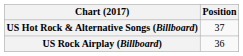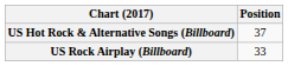 <table class="wikitable sortable plainrowheaders" style="text-align:center">
 <tr>
 <th scope="col">Chart (2017)</th>
 <th scope="col">Position</th>
 </tr>
 <tr>
 <th scope="row">US Hot Rock & Alternative Songs (<em>Billboard</em>)</th>
 <td>37</td>
 </tr>
 <tr>
 <th scope="row">US Rock Airplay (<em>Billboard</em>)</th>
-<td>36</td>
+<td>33</td>
 </tr>
 </table>
